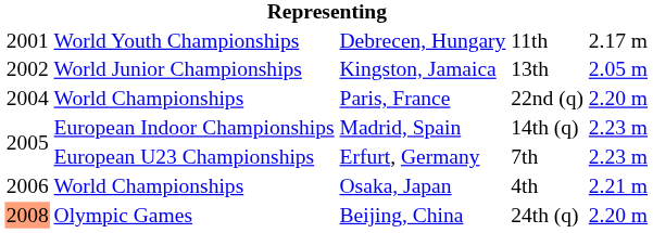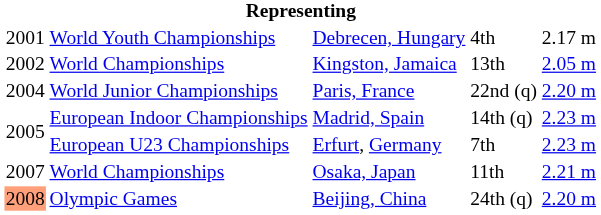 <table>
 <tr>
 <th colspan="6">Representing </th>
 </tr>
 <tr>
 <td>2001</td>
 <td><a href='#'>World Youth Championships</a></td>
 <td><a href='#'>Debrecen, Hungary</a></td>
-<td>11th</td>
+<td>4th</td>
 <td>2.17 m</td>
 </tr>
 <tr>
 <td>2002</td>
-<td><a href='#'>World Junior Championships</a></td>
+<td><a href='#'>World Championships</a></td>
 <td><a href='#'>Kingston, Jamaica</a></td>
 <td>13th</td>
 <td><a href='#'>2.05 m</a></td>
 </tr>
 <tr>
 <td>2004</td>
-<td><a href='#'>World Championships</a></td>
+<td><a href='#'>World Junior Championships</a></td>
 <td><a href='#'>Paris, France</a></td>
 <td>22nd (q)</td>
 <td><a href='#'>2.20 m</a></td>
 </tr>
 <tr>
 <td rowspan=2>2005</td>
 <td><a href='#'>European Indoor Championships</a></td>
 <td><a href='#'>Madrid, Spain</a></td>
 <td>14th (q)</td>
 <td><a href='#'>2.23 m</a></td>
 </tr>
 <tr>
 <td><a href='#'>European U23 Championships</a></td>
 <td><a href='#'>Erfurt</a>, <a href='#'>Germany</a></td>
 <td>7th</td>
 <td><a href='#'>2.23 m</a></td>
 </tr>
 <tr>
-<td>2006</td>
+<td>2007</td>
 <td><a href='#'>World Championships</a></td>
 <td><a href='#'>Osaka, Japan</a></td>
-<td>4th</td>
+<td>11th</td>
 <td><a href='#'>2.21 m</a></td>
 </tr>
 <tr>
 <td style="background: lightsalmon;">2008</td>
 <td><a href='#'>Olympic Games</a></td>
 <td><a href='#'>Beijing, China</a></td>
 <td>24th (q)</td>
 <td><a href='#'>2.20 m</a></td>
 </tr>
 </table>
